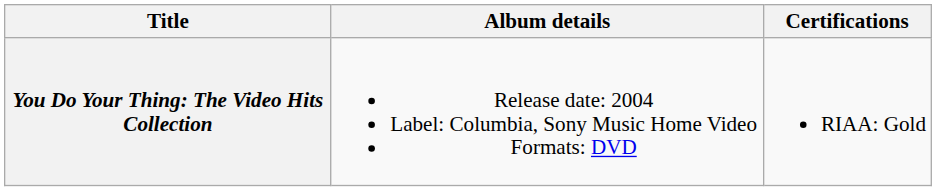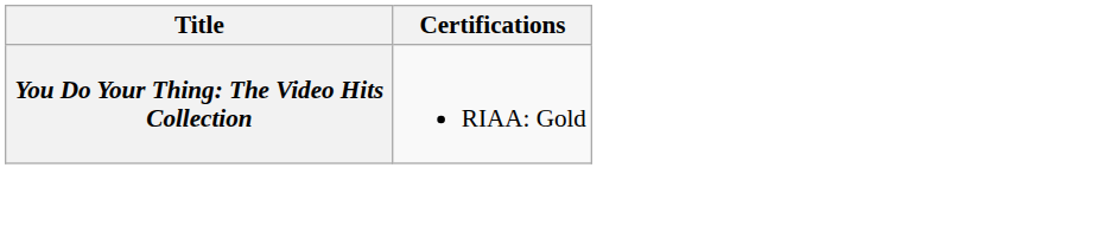 <table class="wikitable plainrowheaders" style="text-align:center;">
 <tr>
 <th style="width:15em;">Title</th>
-<th style="width:20em;">Album details</th>
 <th>Certifications</th>
 </tr>
 <tr>
 <th scope="row"><em>You Do Your Thing: The Video Hits Collection</em></th>
-<td><br><ul><li>Release date: 2004</li><li>Label: Columbia, Sony Music Home Video</li><li>Formats: <a href='#'>DVD</a></li></ul></td>
 <td><br><ul><li>RIAA: Gold</li></ul></td>
 </tr>
 </table>
